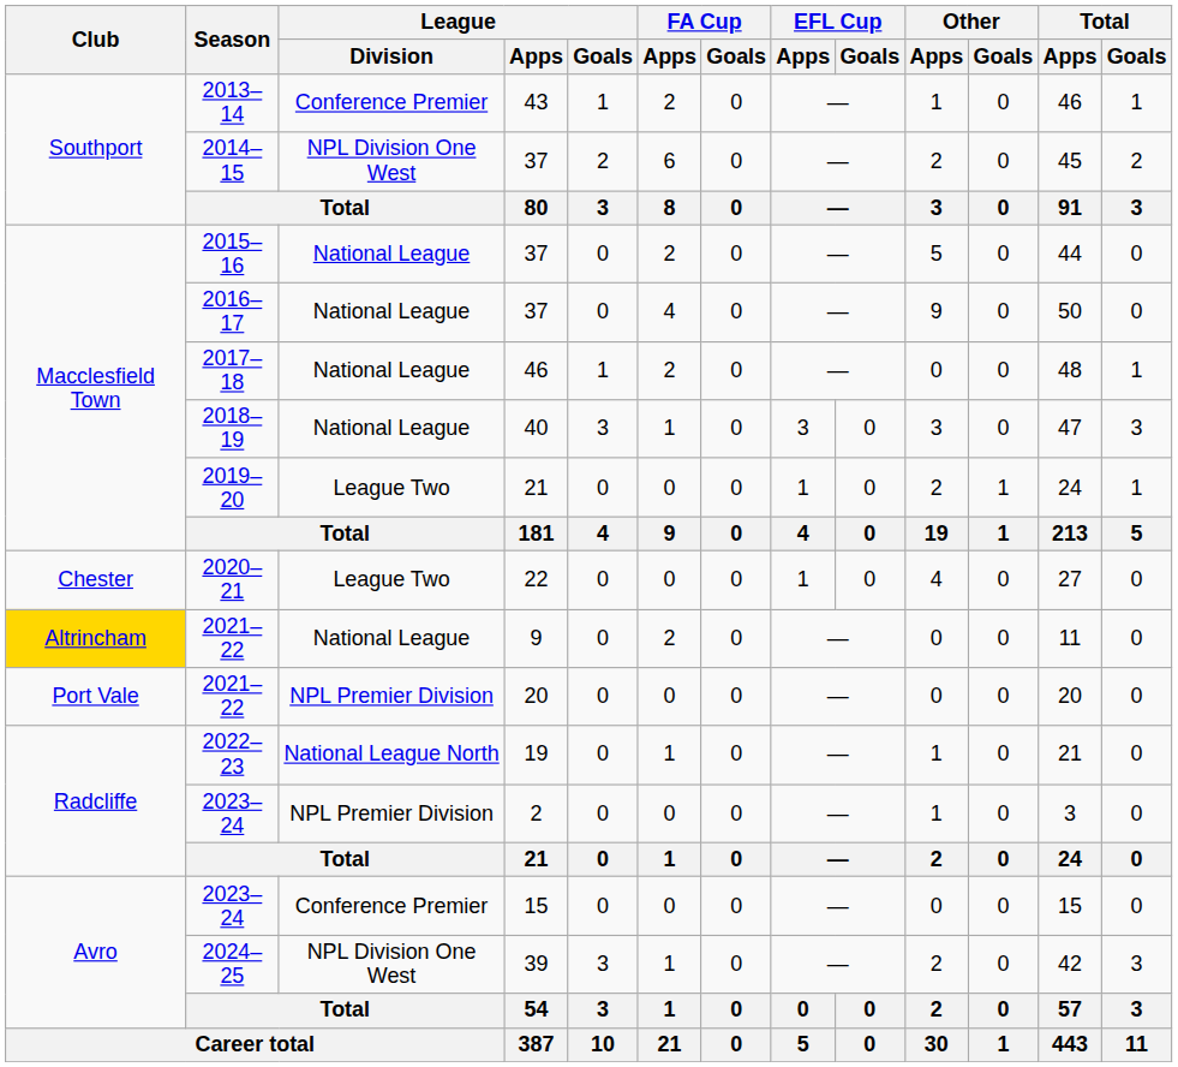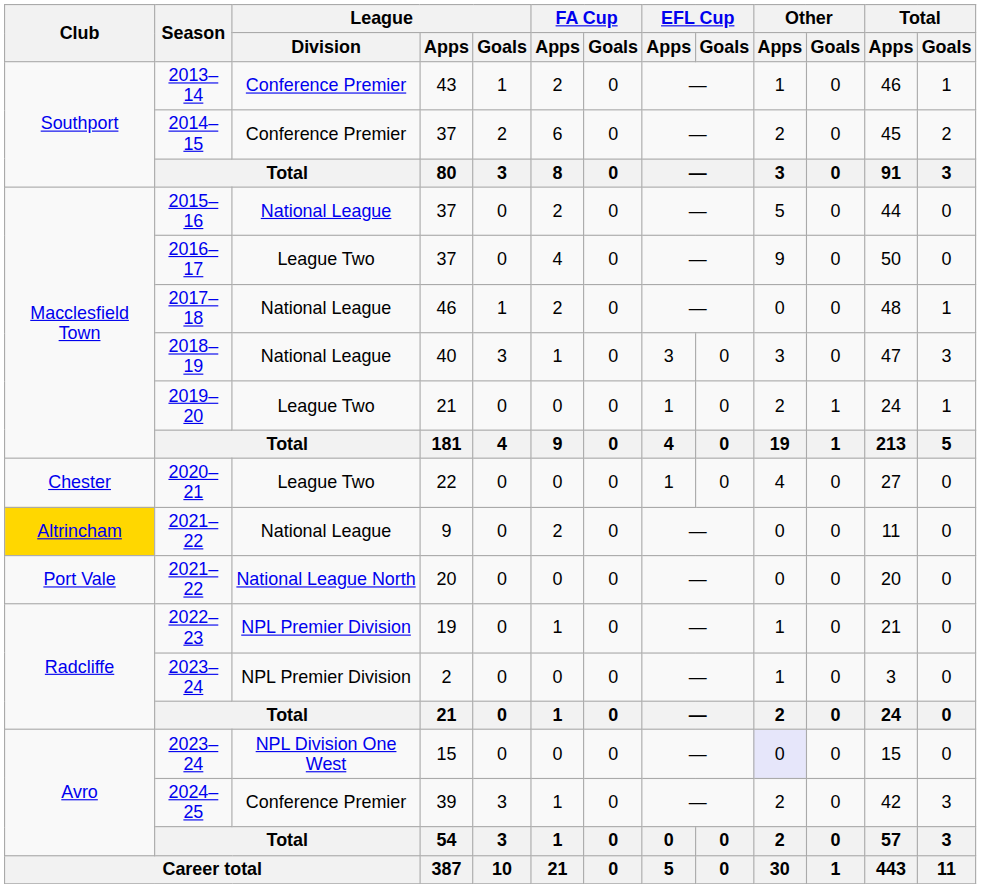 <table class="wikitable" style="text-align:center">
 <tr>
 <th rowspan="2">Club</th>
 <th rowspan="2">Season</th>
 <th colspan="3">League</th>
 <th colspan="2"><a href='#'>FA Cup</a></th>
 <th colspan="2"><a href='#'>EFL Cup</a></th>
 <th colspan="2">Other</th>
 <th colspan="2">Total</th>
 </tr>
 <tr>
 <th>Division</th>
 <th>Apps</th>
 <th>Goals</th>
 <th>Apps</th>
 <th>Goals</th>
 <th>Apps</th>
 <th>Goals</th>
 <th>Apps</th>
 <th>Goals</th>
 <th>Apps</th>
 <th>Goals</th>
 </tr>
 <tr>
 <td rowspan="3"><a href='#'>Southport</a></td>
 <td><a href='#'>2013–14</a></td>
 <td><a href='#'>Conference Premier</a></td>
 <td>43</td>
 <td>1</td>
 <td>2</td>
 <td>0</td>
 <td colspan="2">—</td>
 <td>1</td>
 <td>0</td>
 <td>46</td>
 <td>1</td>
 </tr>
 <tr>
 <td><a href='#'>2014–15</a></td>
-<td><a href='#'>NPL Division One West</a></td>
+<td>Conference Premier</td>
 <td>37</td>
 <td>2</td>
 <td>6</td>
 <td>0</td>
 <td colspan="2">—</td>
 <td>2</td>
 <td>0</td>
 <td>45</td>
 <td>2</td>
 </tr>
 <tr>
 <th colspan="2">Total</th>
 <th>80</th>
 <th>3</th>
 <th>8</th>
 <th>0</th>
 <th colspan="2">—</th>
 <th>3</th>
 <th>0</th>
 <th>91</th>
 <th>3</th>
 </tr>
 <tr>
 <td rowspan="6"><a href='#'>Macclesfield Town</a></td>
 <td><a href='#'>2015–16</a></td>
 <td><a href='#'>National League</a></td>
 <td>37</td>
 <td>0</td>
 <td>2</td>
 <td>0</td>
 <td colspan="2">—</td>
 <td>5</td>
 <td>0</td>
 <td>44</td>
 <td>0</td>
 </tr>
 <tr>
 <td><a href='#'>2016–17</a></td>
-<td>National League</td>
+<td>League Two</td>
 <td>37</td>
 <td>0</td>
 <td>4</td>
 <td>0</td>
 <td colspan="2">—</td>
 <td>9</td>
 <td>0</td>
 <td>50</td>
 <td>0</td>
 </tr>
 <tr>
 <td><a href='#'>2017–18</a></td>
 <td>National League</td>
 <td>46</td>
 <td>1</td>
 <td>2</td>
 <td>0</td>
 <td colspan="2">—</td>
 <td>0</td>
 <td>0</td>
 <td>48</td>
 <td>1</td>
 </tr>
 <tr>
 <td><a href='#'>2018–19</a></td>
 <td>National League</td>
 <td>40</td>
 <td>3</td>
 <td>1</td>
 <td>0</td>
 <td>3</td>
 <td>0</td>
 <td>3</td>
 <td>0</td>
 <td>47</td>
 <td>3</td>
 </tr>
 <tr>
 <td><a href='#'>2019–20</a></td>
 <td>League Two</td>
 <td>21</td>
 <td>0</td>
 <td>0</td>
 <td>0</td>
 <td>1</td>
 <td>0</td>
 <td>2</td>
 <td>1</td>
 <td>24</td>
 <td>1</td>
 </tr>
 <tr>
 <th colspan="2">Total</th>
 <th>181</th>
 <th>4</th>
 <th>9</th>
 <th>0</th>
 <th>4</th>
 <th>0</th>
 <th>19</th>
 <th>1</th>
 <th>213</th>
 <th>5</th>
 </tr>
 <tr>
 <td><a href='#'>Chester</a></td>
 <td><a href='#'>2020–21</a></td>
 <td>League Two</td>
 <td>22</td>
 <td>0</td>
 <td>0</td>
 <td>0</td>
 <td>1</td>
 <td>0</td>
 <td>4</td>
 <td>0</td>
 <td>27</td>
 <td>0</td>
 </tr>
 <tr>
 <td style="background: gold;"><a href='#'>Altrincham</a></td>
 <td><a href='#'>2021–22</a></td>
 <td>National League</td>
 <td>9</td>
 <td>0</td>
 <td>2</td>
 <td>0</td>
 <td colspan="2">—</td>
 <td>0</td>
 <td>0</td>
 <td>11</td>
 <td>0</td>
 </tr>
 <tr>
 <td><a href='#'>Port Vale</a></td>
 <td><a href='#'>2021–22</a></td>
-<td><a href='#'>NPL Premier Division</a></td>
+<td><a href='#'>National League North</a></td>
 <td>20</td>
 <td>0</td>
 <td>0</td>
 <td>0</td>
 <td colspan="2">—</td>
 <td>0</td>
 <td>0</td>
 <td>20</td>
 <td>0</td>
 </tr>
 <tr>
 <td rowspan="3"><a href='#'>Radcliffe</a></td>
 <td><a href='#'>2022–23</a></td>
-<td><a href='#'>National League North</a></td>
+<td><a href='#'>NPL Premier Division</a></td>
 <td>19</td>
 <td>0</td>
 <td>1</td>
 <td>0</td>
 <td colspan="2">—</td>
 <td>1</td>
 <td>0</td>
 <td>21</td>
 <td>0</td>
 </tr>
 <tr>
 <td><a href='#'>2023–24</a></td>
 <td>NPL Premier Division</td>
 <td>2</td>
 <td>0</td>
 <td>0</td>
 <td>0</td>
 <td colspan="2">—</td>
 <td>1</td>
 <td>0</td>
 <td>3</td>
 <td>0</td>
 </tr>
 <tr>
 <th colspan="2">Total</th>
 <th>21</th>
 <th>0</th>
 <th>1</th>
 <th>0</th>
 <th colspan="2">—</th>
 <th>2</th>
 <th>0</th>
 <th>24</th>
 <th>0</th>
 </tr>
 <tr>
 <td rowspan=3><a href='#'>Avro</a></td>
 <td><a href='#'>2023–24</a></td>
-<td>Conference Premier</td>
+<td><a href='#'>NPL Division One West</a></td>
 <td>15</td>
 <td>0</td>
 <td>0</td>
 <td>0</td>
 <td colspan="2">—</td>
-<td>0</td>
+<td style="background: lavender;">0</td>
 <td>0</td>
 <td>15</td>
 <td>0</td>
 </tr>
 <tr>
 <td><a href='#'>2024–25</a></td>
-<td>NPL Division One West</td>
+<td>Conference Premier</td>
 <td>39</td>
 <td>3</td>
 <td>1</td>
 <td>0</td>
 <td colspan="2">—</td>
 <td>2</td>
 <td>0</td>
 <td>42</td>
 <td>3</td>
 </tr>
 <tr>
 <th colspan="2">Total</th>
 <th>54</th>
 <th>3</th>
 <th>1</th>
 <th>0</th>
 <th>0</th>
 <th>0</th>
 <th>2</th>
 <th>0</th>
 <th>57</th>
 <th>3</th>
 </tr>
 <tr>
 <th colspan="3">Career total</th>
 <th>387</th>
 <th>10</th>
 <th>21</th>
 <th>0</th>
 <th>5</th>
 <th>0</th>
 <th>30</th>
 <th>1</th>
 <th>443</th>
 <th>11</th>
 </tr>
 </table>
